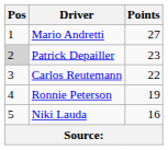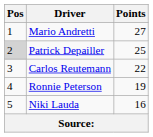 <table class="wikitable" style="font-size: 95%;">
 <tr>
 <th>Pos</th>
 <th>Driver</th>
 <th>Points</th>
 </tr>
 <tr>
 <td>1</td>
 <td> <a href='#'>Mario Andretti</a></td>
 <td align="right">27</td>
 </tr>
 <tr>
 <td style="background: lightgrey;">2</td>
 <td> <a href='#'>Patrick Depailler</a></td>
-<td align="right">23</td>
+<td align="right">25</td>
 </tr>
 <tr>
 <td>3</td>
 <td> <a href='#'>Carlos Reutemann</a></td>
 <td align="right">22</td>
 </tr>
 <tr>
 <td>4</td>
 <td> <a href='#'>Ronnie Peterson</a></td>
 <td align="right">19</td>
 </tr>
 <tr>
 <td>5</td>
 <td> <a href='#'>Niki Lauda</a></td>
 <td align="right">16</td>
 </tr>
 <tr>
 <th colspan=4>Source: </th>
 </tr>
 </table>
